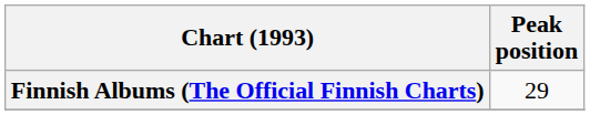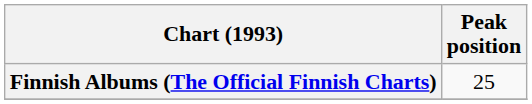 <table class="wikitable sortable plainrowheaders">
 <tr>
 <th>Chart (1993)</th>
 <th>Peak<br>position</th>
 </tr>
 <tr>
 <th scope="row">Finnish Albums (<a href='#'>The Official Finnish Charts</a>)</th>
-<td align="center">29</td>
+<td align="center">25</td>
 </tr>
 <tr>
 </tr>
 <tr>
 </tr>
 </table>
